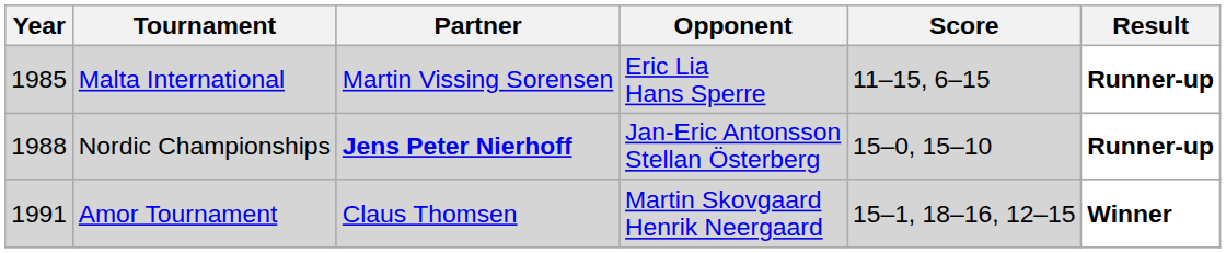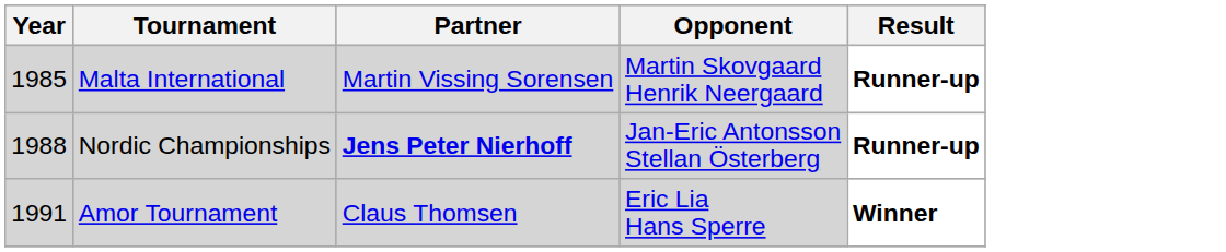 <table class="sortable wikitable" style="font-size: 90%;">
 <tr>
 <th>Year</th>
 <th>Tournament</th>
 <th>Partner</th>
 <th>Opponent</th>
-<th>Score</th>
 <th>Result</th>
 </tr>
 <tr style="background:#D5D5D5">
 <td align="center">1985</td>
 <td><a href='#'>Malta International</a></td>
 <td> <a href='#'>Martin Vissing Sorensen</a></td>
-<td> <a href='#'>Eric Lia</a><br> <a href='#'>Hans Sperre</a></td>
-<td>11–15, 6–15</td>
+<td> <a href='#'>Martin Skovgaard</a><br> <a href='#'>Henrik Neergaard</a></td>
 <td style="text-align:left; background:white"> <strong>Runner-up</strong></td>
 </tr>
 <tr style="background:#D5D5D5">
 <td align="center">1988</td>
 <td>Nordic Championships</td>
 <td><strong> <a href='#'>Jens Peter Nierhoff</a></strong></td>
 <td> <a href='#'>Jan-Eric Antonsson</a><br> <a href='#'>Stellan Österberg</a></td>
-<td>15–0, 15–10</td>
 <td style="text-align:left; background:white"> <strong>Runner-up</strong></td>
 </tr>
 <tr style="background:#D5D5D5">
 <td align="center">1991</td>
 <td><a href='#'>Amor Tournament</a></td>
 <td> <a href='#'>Claus Thomsen</a></td>
-<td> <a href='#'>Martin Skovgaard</a><br> <a href='#'>Henrik Neergaard</a></td>
-<td>15–1, 18–16, 12–15</td>
+<td> <a href='#'>Eric Lia</a><br> <a href='#'>Hans Sperre</a></td>
 <td style="text-align:left; background:white"> <strong>Winner</strong></td>
 </tr>
 </table>
